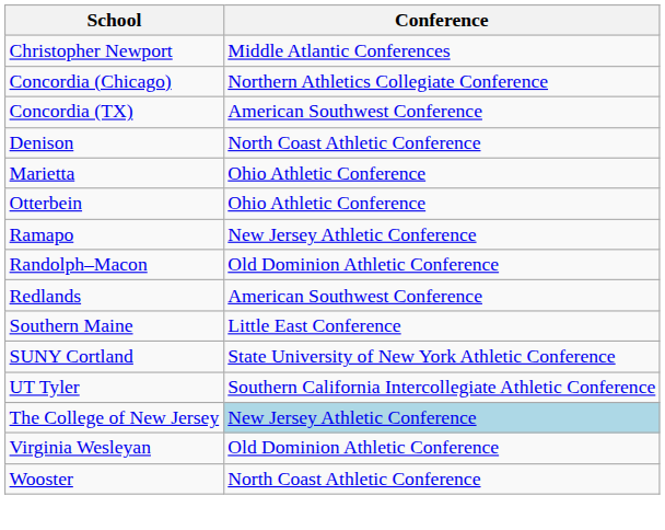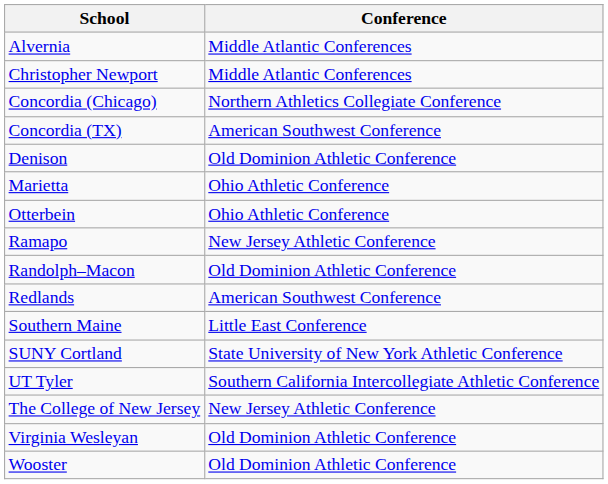 <table class="wikitable sortable">
 <tr>
 <th>School</th>
 <th>Conference</th>
+</tr>
+<tr>
+<td><a href='#'>Alvernia</a></td>
+<td><a href='#'>Middle Atlantic Conferences</a></td>
 </tr>
 <tr>
 <td><a href='#'>Christopher Newport</a></td>
 <td><a href='#'>Middle Atlantic Conferences</a></td>
 </tr>
 <tr>
 <td><a href='#'>Concordia (Chicago)</a></td>
 <td><a href='#'>Northern Athletics Collegiate Conference</a></td>
 </tr>
 <tr>
 <td><a href='#'>Concordia (TX)</a></td>
 <td><a href='#'>American Southwest Conference</a></td>
 </tr>
 <tr>
 <td><a href='#'>Denison</a></td>
-<td><a href='#'>North Coast Athletic Conference</a></td>
+<td><a href='#'>Old Dominion Athletic Conference</a></td>
 </tr>
 <tr>
 <td><a href='#'>Marietta</a></td>
 <td><a href='#'>Ohio Athletic Conference</a></td>
 </tr>
 <tr>
 <td><a href='#'>Otterbein</a></td>
 <td><a href='#'>Ohio Athletic Conference</a></td>
 </tr>
 <tr>
 <td><a href='#'>Ramapo</a></td>
 <td><a href='#'>New Jersey Athletic Conference</a></td>
 </tr>
 <tr>
 <td><a href='#'>Randolph–Macon</a></td>
 <td><a href='#'>Old Dominion Athletic Conference</a></td>
 </tr>
 <tr>
 <td><a href='#'>Redlands</a></td>
 <td><a href='#'>American Southwest Conference</a></td>
 </tr>
 <tr>
 <td><a href='#'>Southern Maine</a></td>
 <td><a href='#'>Little East Conference</a></td>
 </tr>
 <tr>
 <td><a href='#'>SUNY Cortland</a></td>
 <td><a href='#'>State University of New York Athletic Conference</a></td>
 </tr>
 <tr>
 <td><a href='#'>UT Tyler</a></td>
 <td><a href='#'>Southern California Intercollegiate Athletic Conference</a></td>
 </tr>
 <tr>
 <td><a href='#'>The College of New Jersey</a></td>
-<td style="background: lightblue;"><a href='#'>New Jersey Athletic Conference</a></td>
+<td><a href='#'>New Jersey Athletic Conference</a></td>
 </tr>
 <tr>
 <td><a href='#'>Virginia Wesleyan</a></td>
 <td><a href='#'>Old Dominion Athletic Conference</a></td>
 </tr>
 <tr>
 <td><a href='#'>Wooster</a></td>
-<td><a href='#'>North Coast Athletic Conference</a></td>
+<td><a href='#'>Old Dominion Athletic Conference</a></td>
 </tr>
 </table>
